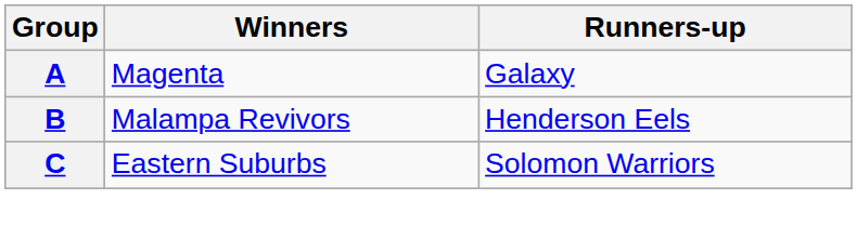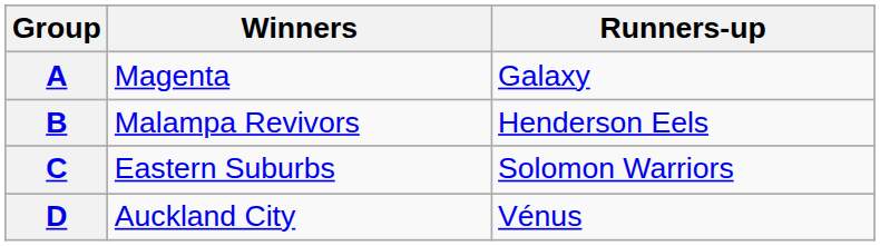 <table class="wikitable">
 <tr>
 <th>Group</th>
 <th width=200>Winners</th>
 <th width=200>Runners-up</th>
 </tr>
 <tr>
 <th><a href='#'>A</a></th>
 <td> <a href='#'>Magenta</a></td>
 <td> <a href='#'>Galaxy</a></td>
 </tr>
 <tr>
 <th><a href='#'>B</a></th>
 <td> <a href='#'>Malampa Revivors</a></td>
 <td> <a href='#'>Henderson Eels</a></td>
 </tr>
 <tr>
 <th><a href='#'>C</a></th>
 <td> <a href='#'>Eastern Suburbs</a></td>
 <td> <a href='#'>Solomon Warriors</a></td>
 </tr>
+<tr>
+<th><a href='#'>D</a></th>
+<td> <a href='#'>Auckland City</a></td>
+<td> <a href='#'>Vénus</a></td>
+</tr>
 </table>
